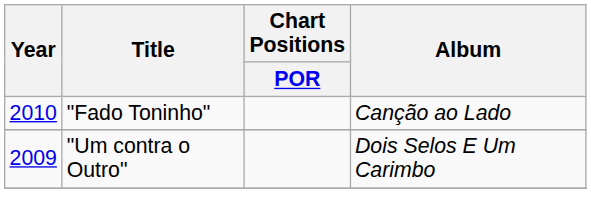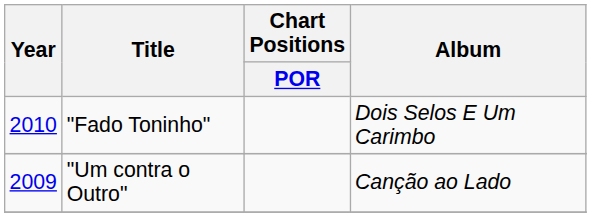 <table class="wikitable">
 <tr>
 <th bgcolor="lightsteelblue" width="25" rowspan="2">Year</th>
 <th bgcolor="lightsteelblue" width="130" rowspan="2">Title</th>
 <th bgcolor="lightsteelblue" colspan="1">Chart Positions</th>
 <th bgcolor="lightsteelblue" width="170" rowspan="2">Album</th>
 </tr>
 <tr bgcolor="#efefef">
 <th bgcolor="#e2e2e2" width="40"><a href='#'>POR</a></th>
 </tr>
 <tr>
 <td><a href='#'>2010</a></td>
 <td>"Fado Toninho"</td>
 <td></td>
-<td><em>Canção ao Lado</em></td>
+<td><em>Dois Selos E Um Carimbo</em></td>
 </tr>
 <tr bgcolor="#f0f0ff">
 </tr>
 <tr>
 <td><a href='#'>2009</a></td>
 <td>"Um contra o Outro"</td>
 <td></td>
-<td><em>Dois Selos E Um Carimbo</em></td>
+<td><em>Canção ao Lado</em></td>
 </tr>
 <tr bgcolor="#f0f0ff">
 </tr>
 <tr>
 </tr>
 </table>
